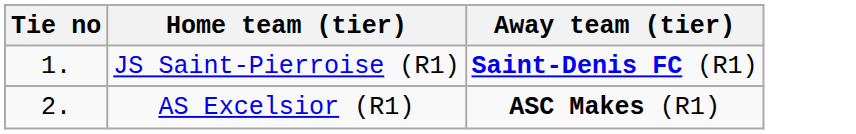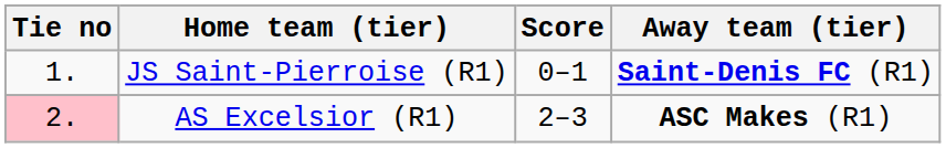 <table class="wikitable" style="text-align: center">
 <tr>
 <th>Tie no</th>
 <th>Home team (tier)</th>
+<th>Score</th>
 <th>Away team (tier)</th>
 </tr>
 <tr>
 <td>1.</td>
 <td> <a href='#'>JS Saint-Pierroise</a> (R1)</td>
+<td>0–1</td>
 <td><strong><a href='#'>Saint-Denis FC</a></strong> (R1) </td>
 </tr>
 <tr>
-<td>2.</td>
+<td style="background: pink;">2.</td>
 <td> <a href='#'>AS Excelsior</a> (R1)</td>
+<td>2–3</td>
 <td><strong>ASC Makes</strong> (R1) </td>
 </tr>
 </table>
